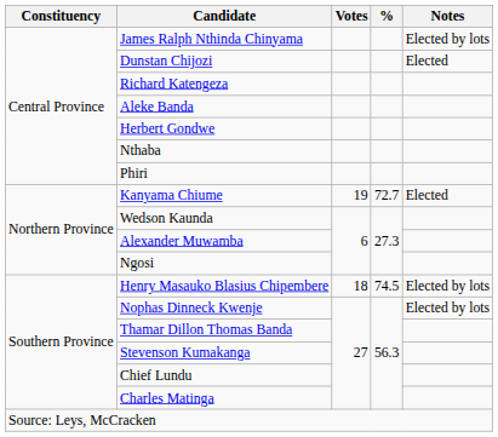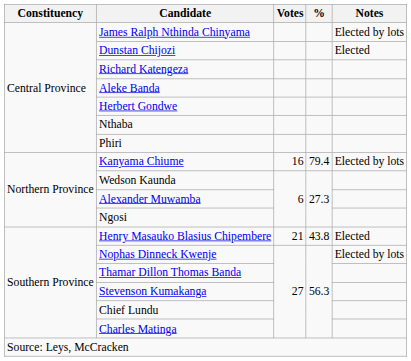 <table class=wikitable style=text-align:right>
 <tr>
 <th>Constituency</th>
 <th>Candidate</th>
 <th>Votes</th>
 <th>%</th>
 <th>Notes</th>
 </tr>
 <tr>
 <td align=left rowspan=7>Central Province</td>
 <td align=left><a href='#'>James Ralph Nthinda Chinyama</a></td>
 <td></td>
 <td></td>
 <td align=left>Elected by lots</td>
 </tr>
 <tr>
 <td align=left><a href='#'>Dunstan Chijozi</a></td>
 <td></td>
 <td></td>
 <td align=left>Elected</td>
 </tr>
 <tr>
 <td align=left><a href='#'>Richard Katengeza</a></td>
 <td></td>
 <td></td>
 <td></td>
 </tr>
 <tr>
 <td align=left><a href='#'>Aleke Banda</a></td>
 <td></td>
 <td></td>
 <td></td>
 </tr>
 <tr>
 <td align=left><a href='#'>Herbert Gondwe</a></td>
 <td></td>
 <td></td>
 <td></td>
 </tr>
 <tr>
 <td align=left>Nthaba</td>
 <td></td>
 <td></td>
 <td></td>
 </tr>
 <tr>
 <td align=left>Phiri</td>
 <td></td>
 <td></td>
 <td></td>
 </tr>
 <tr>
 <td align=left rowspan=4>Northern Province</td>
 <td align=left><a href='#'>Kanyama Chiume</a></td>
-<td>19</td>
-<td>72.7</td>
-<td align=left>Elected</td>
+<td>16</td>
+<td>79.4</td>
+<td align=left>Elected by lots</td>
 </tr>
 <tr>
 <td align=left>Wedson Kaunda</td>
 <td rowspan=3>6</td>
 <td rowspan=3>27.3</td>
 <td></td>
 </tr>
 <tr>
 <td align=left><a href='#'>Alexander Muwamba</a></td>
 <td></td>
 </tr>
 <tr>
 <td align=left>Ngosi</td>
 <td></td>
 </tr>
 <tr>
 <td align=left rowspan=6>Southern Province</td>
 <td align=left><a href='#'>Henry Masauko Blasius Chipembere</a></td>
-<td>18</td>
-<td>74.5</td>
-<td align=left>Elected by lots</td>
+<td>21</td>
+<td>43.8</td>
+<td align=left>Elected</td>
 </tr>
 <tr>
 <td align=left><a href='#'>Nophas Dinneck Kwenje</a></td>
 <td rowspan=5>27</td>
 <td rowspan=5>56.3</td>
 <td align=left>Elected by lots</td>
 </tr>
 <tr>
 <td align=left><a href='#'>Thamar Dillon Thomas Banda</a></td>
 <td></td>
 </tr>
 <tr>
 <td align=left><a href='#'>Stevenson Kumakanga</a></td>
 <td></td>
 </tr>
 <tr>
 <td align=left>Chief Lundu</td>
 <td></td>
 </tr>
 <tr>
 <td align=left><a href='#'>Charles Matinga</a></td>
 <td></td>
 </tr>
 <tr>
 <td align=left colspan=5>Source: Leys, McCracken</td>
 </tr>
 </table>
